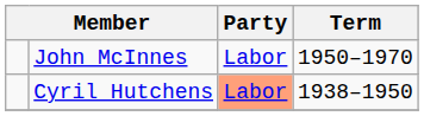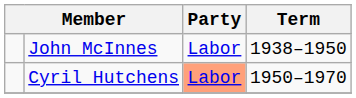 <table class="wikitable">
 <tr>
 <th colspan=2>Member</th>
 <th>Party</th>
 <th>Term</th>
 </tr>
 <tr>
 <td> </td>
 <td><a href='#'>John McInnes</a></td>
 <td><a href='#'>Labor</a></td>
-<td>1950–1970</td>
+<td>1938–1950</td>
 </tr>
 <tr>
 <td> </td>
 <td><a href='#'>Cyril Hutchens</a></td>
 <td style="background: lightsalmon;"><a href='#'>Labor</a></td>
-<td>1938–1950</td>
+<td>1950–1970</td>
 </tr>
 <tr>
 </tr>
 </table>
